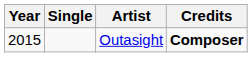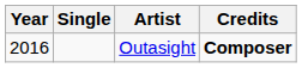 <table class="wikitable sortable">
 <tr>
 <th>Year</th>
 <th>Single</th>
 <th>Artist</th>
 <th class="unsortable">Credits</th>
 </tr>
 <tr>
-<td>2015</td>
+<td>2016</td>
 <td></td>
 <td><a href='#'>Outasight</a></td>
 <td><strong>Composer</strong></td>
 </tr>
 </table>
